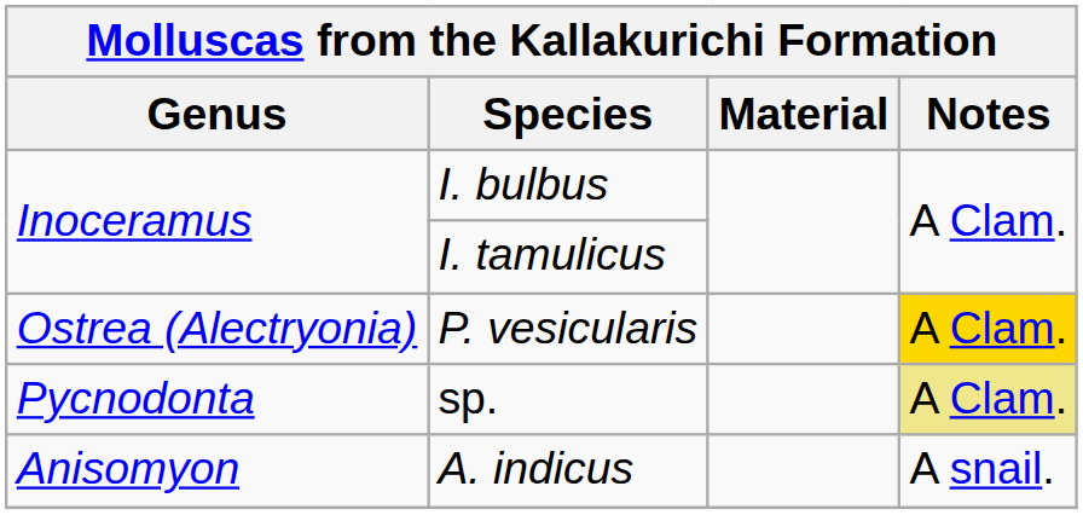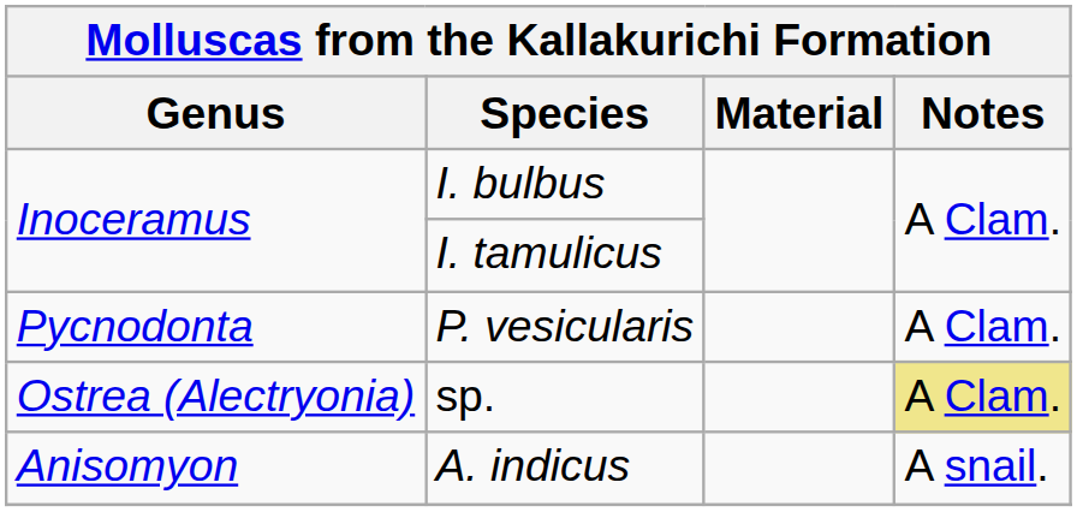 <table class="wikitable" align="center">
 <tr>
 <th colspan="6" align="center"><strong><a href='#'>Molluscas</a> from the Kallakurichi Formation</strong></th>
 </tr>
 <tr>
 <th>Genus</th>
 <th>Species</th>
 <th>Material</th>
 <th>Notes</th>
 </tr>
 <tr>
 <td rowspan="2"><em><a href='#'>Inoceramus</a></em></td>
 <td><em>I. bulbus</em></td>
 <td rowspan="2"></td>
 <td rowspan="2">A <a href='#'>Clam</a>.</td>
 </tr>
 <tr>
 <td><em>I. tamulicus</em></td>
 </tr>
 <tr>
-<td><em><a href='#'>Ostrea (Alectryonia)</a></em></td>
+<td><em><a href='#'>Pycnodonta</a></em></td>
 <td><em>P. vesicularis</em></td>
 <td></td>
-<td style="background: gold;">A <a href='#'>Clam</a>.</td>
+<td>A <a href='#'>Clam</a>.</td>
 </tr>
 <tr>
-<td><em><a href='#'>Pycnodonta</a></em></td>
+<td><em><a href='#'>Ostrea (Alectryonia)</a></em></td>
 <td>sp.</td>
 <td></td>
 <td style="background: khaki;">A <a href='#'>Clam</a>.</td>
 </tr>
 <tr>
 <td><em><a href='#'>Anisomyon</a></em></td>
 <td><em>A. indicus</em></td>
 <td></td>
 <td>A <a href='#'>snail</a>.</td>
 </tr>
 <tr>
 </tr>
 </table>
